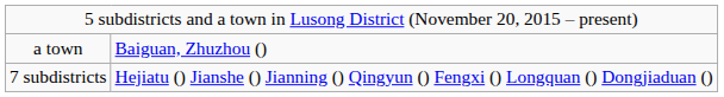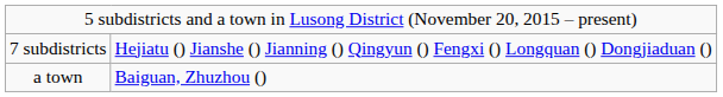 <table class="wikitable">
 <tr>
 <td style="text-align:center;" colspan="2">5 subdistricts and a town in <a href='#'>Lusong District</a> (November 20, 2015 – present)</td>
 </tr>
 <tr align=left>
+<td align=center>7 subdistricts</td>
+<td><a href='#'>Hejiatu</a> () <a href='#'>Jianshe</a> () <a href='#'>Jianning</a> () <a href='#'>Qingyun</a> () <a href='#'>Fengxi</a> () <a href='#'>Longquan</a> () <a href='#'>Dongjiaduan</a> ()</td>
+</tr>
+<tr align=left>
 <td align=center>a town</td>
 <td><a href='#'>Baiguan, Zhuzhou</a> ()</td>
 </tr>
-<tr align=left>
-<td align=center>7 subdistricts</td>
-<td><a href='#'>Hejiatu</a> () <a href='#'>Jianshe</a> () <a href='#'>Jianning</a> () <a href='#'>Qingyun</a> () <a href='#'>Fengxi</a> () <a href='#'>Longquan</a> () <a href='#'>Dongjiaduan</a> ()</td>
-</tr>
 </table>
